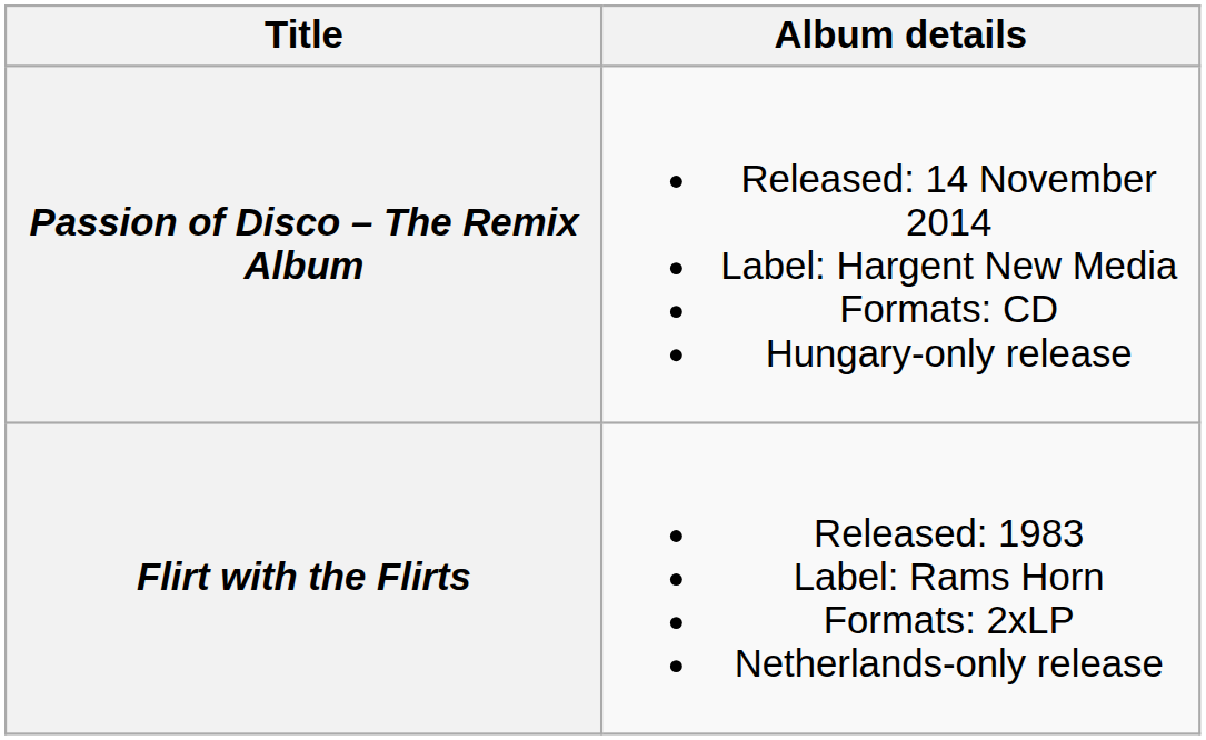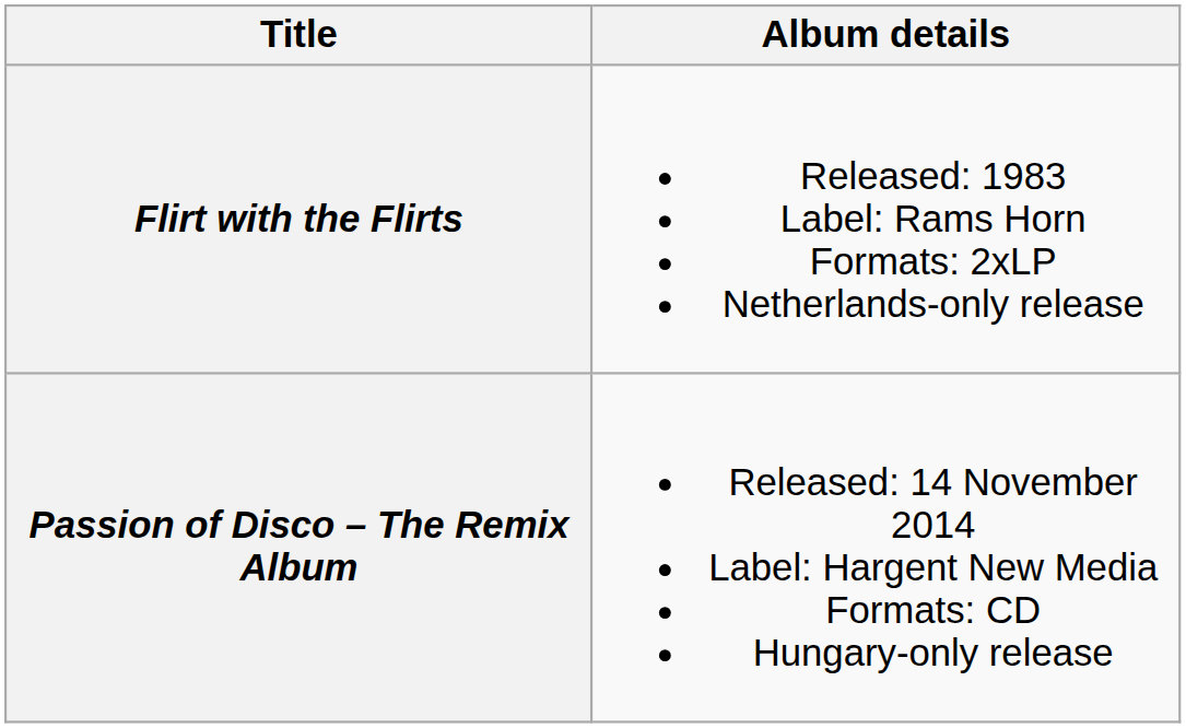 <table class="wikitable plainrowheaders" style="text-align:center;">
 <tr>
 <th scope="col" style="width:15em;">Title</th>
 <th scope="col" style="width:15em;">Album details</th>
 </tr>
 <tr>
+<th scope="row"><em>Flirt with the Flirts</em></th>
+<td><br><ul><li>Released: 1983</li><li>Label: Rams Horn</li><li>Formats: 2xLP</li><li>Netherlands-only release</li></ul></td>
+</tr>
+<tr>
 <th scope="row"><em>Passion of Disco – The Remix Album</em></th>
 <td><br><ul><li>Released: 14 November 2014</li><li>Label: Hargent New Media</li><li>Formats: CD</li><li>Hungary-only release</li></ul></td>
 </tr>
-<tr>
-<th scope="row"><em>Flirt with the Flirts</em></th>
-<td><br><ul><li>Released: 1983</li><li>Label: Rams Horn</li><li>Formats: 2xLP</li><li>Netherlands-only release</li></ul></td>
-</tr>
 </table>
